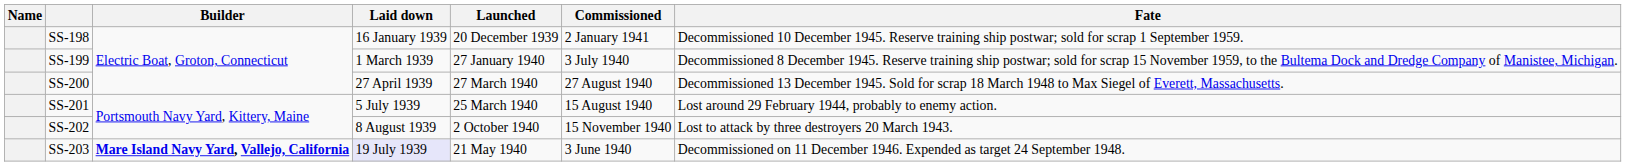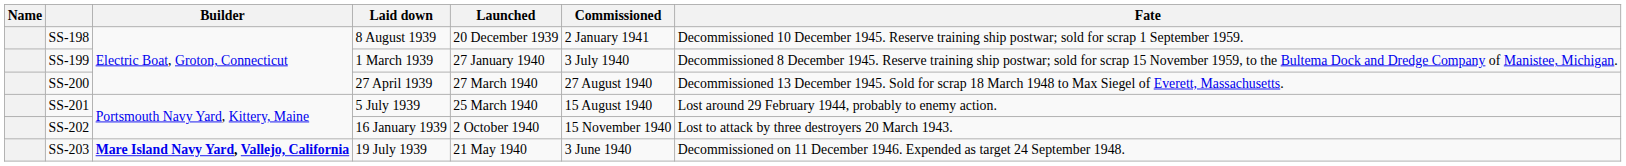 <table class="wikitable plainrowheaders" style="font-size:97%;">
 <tr>
 <th scope="col">Name</th>
 <th scope="col"></th>
 <th scope="col">Builder</th>
 <th scope="col">Laid down</th>
 <th scope="col">Launched</th>
 <th scope="col">Commissioned</th>
 <th scope="col">Fate</th>
 </tr>
 <tr>
 <th scope="row"></th>
 <td>SS-198</td>
 <td rowspan=3><a href='#'>Electric Boat</a>, <a href='#'>Groton, Connecticut</a></td>
-<td>16 January 1939</td>
+<td>8 August 1939</td>
 <td>20 December 1939</td>
 <td>2 January 1941</td>
 <td>Decommissioned 10 December 1945.  Reserve training ship postwar; sold for scrap 1 September 1959.</td>
 </tr>
 <tr>
 <th scope="row"></th>
 <td>SS-199</td>
 <td>1 March 1939</td>
 <td>27 January 1940</td>
 <td>3 July 1940</td>
 <td>Decommissioned 8 December 1945. Reserve training ship postwar; sold for scrap 15 November 1959, to the <a href='#'>Bultema Dock and Dredge Company</a> of <a href='#'>Manistee, Michigan</a>.</td>
 </tr>
 <tr>
 <th scope="row"></th>
 <td>SS-200</td>
 <td>27 April 1939</td>
 <td>27 March 1940</td>
 <td>27 August 1940</td>
 <td>Decommissioned 13 December 1945.  Sold for scrap 18 March 1948 to Max Siegel of <a href='#'>Everett, Massachusetts</a>.</td>
 </tr>
 <tr>
 <th scope="row"></th>
 <td>SS-201</td>
 <td rowspan=2><a href='#'>Portsmouth Navy Yard</a>, <a href='#'>Kittery, Maine</a></td>
 <td>5 July 1939</td>
 <td>25 March 1940</td>
 <td>15 August 1940</td>
 <td>Lost around 29 February 1944, probably to enemy action.</td>
 </tr>
 <tr>
 <th scope="row"></th>
 <td>SS-202</td>
-<td>8 August 1939</td>
+<td>16 January 1939</td>
 <td>2 October 1940</td>
 <td>15 November 1940</td>
 <td>Lost to attack by three destroyers 20 March 1943.</td>
 </tr>
 <tr>
 <th scope="row"></th>
 <td style="white-space: nowrap;">SS-203</td>
 <td><strong><a href='#'>Mare Island Navy Yard</a>, <a href='#'>Vallejo, California</a></strong></td>
-<td style="background: lavender;">19 July 1939</td>
+<td>19 July 1939</td>
 <td>21 May 1940</td>
 <td>3 June 1940</td>
 <td>Decommissioned on 11 December 1946.  Expended as target 24 September 1948.</td>
 </tr>
 </table>
